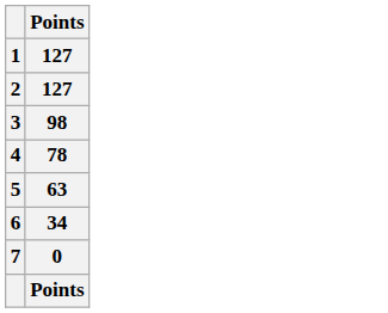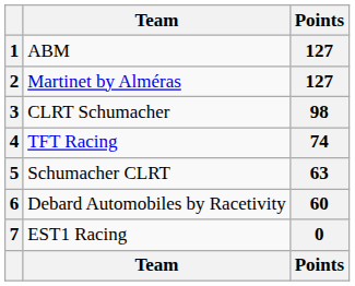 <table class="wikitable" style="font-size:85%; text-align:center">
 <tr>
 <th></th>
+<th>Team</th>
 <th>Points</th>
 </tr>
 <tr>
 <th>1</th>
+<td align="left"> ABM</td>
 <th>127</th>
 </tr>
 <tr>
 <th>2</th>
+<td align="left"> <a href='#'>Martinet by Alméras</a></td>
 <th>127</th>
 </tr>
 <tr>
 <th>3</th>
+<td align="left"> CLRT Schumacher</td>
 <th>98</th>
 </tr>
 <tr>
 <th>4</th>
-<th>78</th>
+<td align="left"> <a href='#'>TFT Racing</a></td>
+<th>74</th>
 </tr>
 <tr>
 <th>5</th>
+<td align="left"> Schumacher CLRT</td>
 <th>63</th>
 </tr>
 <tr>
 <th>6</th>
-<th>34</th>
+<td align="left"> Debard Automobiles by Racetivity</td>
+<th>60</th>
 </tr>
 <tr>
 <th>7</th>
+<td align="left"> EST1 Racing</td>
 <th>0</th>
 </tr>
 <tr>
 <th></th>
+<th>Team</th>
 <th>Points</th>
 </tr>
 </table>
